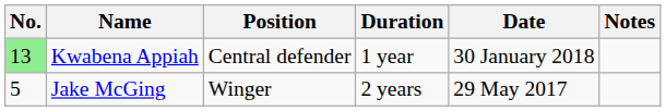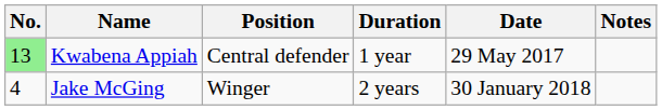 <table class="wikitable">
 <tr>
 <th>No.</th>
 <th>Name</th>
 <th>Position</th>
 <th>Duration</th>
 <th>Date</th>
 <th>Notes</th>
 </tr>
 <tr>
 <td style="background: lightgreen;">13</td>
 <td><a href='#'>Kwabena Appiah</a></td>
 <td>Central defender</td>
 <td>1 year</td>
+<td>29 May 2017</td>
+<td></td>
+</tr>
+<tr>
+<td>4</td>
+<td><a href='#'>Jake McGing</a></td>
+<td>Winger</td>
+<td>2 years</td>
 <td>30 January 2018</td>
 <td></td>
 </tr>
-<tr>
-<td>5</td>
-<td><a href='#'>Jake McGing</a></td>
-<td>Winger</td>
-<td>2 years</td>
-<td>29 May 2017</td>
-<td></td>
-</tr>
 </table>
